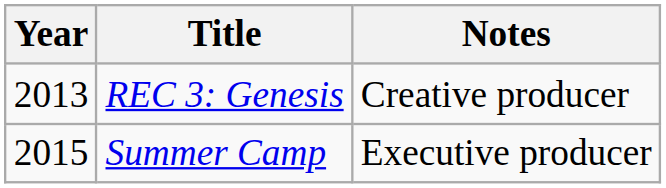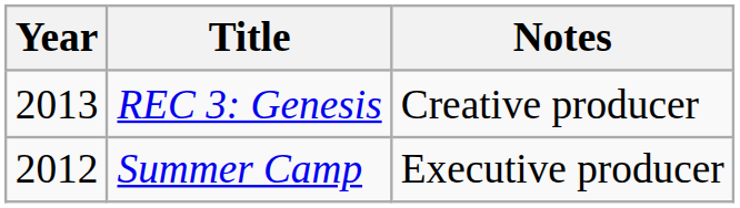 <table class="wikitable sortable">
 <tr>
 <th>Year</th>
 <th>Title</th>
 <th>Notes</th>
 </tr>
 <tr>
 <td>2013</td>
 <td><em><a href='#'>REC 3: Genesis</a></em></td>
 <td>Creative producer</td>
 </tr>
 <tr>
-<td>2015</td>
+<td>2012</td>
 <td><em><a href='#'>Summer Camp</a></em></td>
 <td>Executive producer</td>
 </tr>
 </table>
